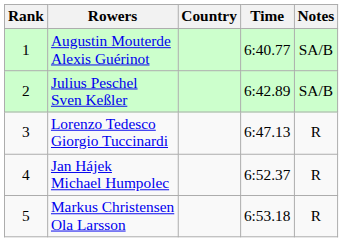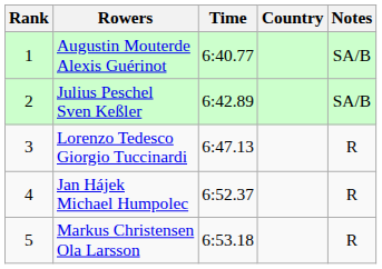 <table class="wikitable" style="text-align:center">
 <tr>
 <th>Rank</th>
 <th>Rowers</th>
+<th>Time</th>
 <th>Country</th>
-<th>Time</th>
 <th>Notes</th>
 </tr>
 <tr bgcolor=ccffcc>
 <td>1</td>
 <td align="left"><a href='#'>Augustin Mouterde</a><br><a href='#'>Alexis Guérinot</a></td>
+<td>6:40.77</td>
 <td align="left"></td>
-<td>6:40.77</td>
 <td>SA/B</td>
 </tr>
 <tr bgcolor=ccffcc>
 <td>2</td>
 <td align="left"><a href='#'>Julius Peschel</a><br><a href='#'>Sven Keßler</a></td>
+<td>6:42.89</td>
 <td align="left"></td>
-<td>6:42.89</td>
 <td>SA/B</td>
 </tr>
 <tr>
 <td>3</td>
 <td align="left"><a href='#'>Lorenzo Tedesco</a><br><a href='#'>Giorgio Tuccinardi</a></td>
+<td>6:47.13</td>
 <td align="left"></td>
-<td>6:47.13</td>
 <td>R</td>
 </tr>
 <tr>
 <td>4</td>
 <td align="left"><a href='#'>Jan Hájek</a><br><a href='#'>Michael Humpolec</a></td>
+<td>6:52.37</td>
 <td align="left"></td>
-<td>6:52.37</td>
 <td>R</td>
 </tr>
 <tr>
 <td>5</td>
 <td align="left"><a href='#'>Markus Christensen</a><br><a href='#'>Ola Larsson</a></td>
+<td>6:53.18</td>
 <td align="left"></td>
-<td>6:53.18</td>
 <td>R</td>
 </tr>
 </table>
